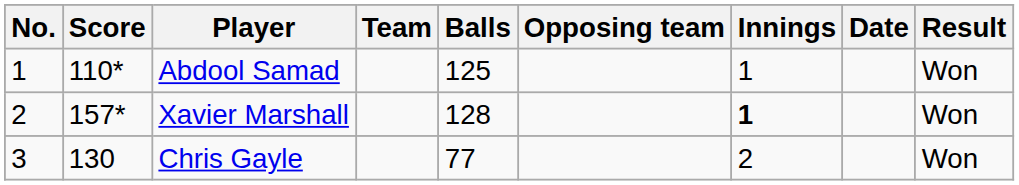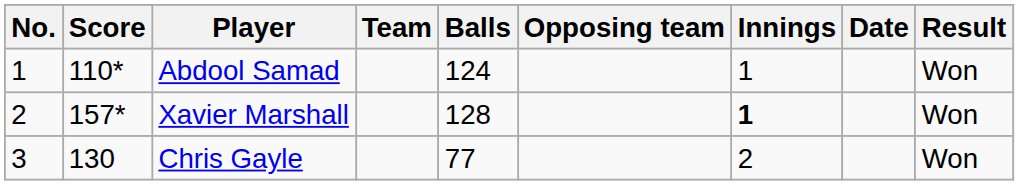 <table class="wikitable sortable" style="font-size:95%">
 <tr>
 <th>No.</th>
 <th>Score</th>
 <th>Player</th>
 <th>Team</th>
 <th>Balls</th>
 <th>Opposing team</th>
 <th>Innings</th>
 <th>Date</th>
 <th>Result</th>
 </tr>
 <tr>
 <td>1</td>
 <td>110*</td>
 <td><a href='#'>Abdool Samad</a></td>
 <td></td>
-<td> 125</td>
+<td> 124</td>
 <td></td>
 <td>1</td>
 <td></td>
 <td>Won</td>
 </tr>
 <tr>
 <td>2</td>
 <td>157*</td>
 <td><a href='#'>Xavier Marshall</a></td>
 <td></td>
 <td> 128</td>
 <td></td>
 <td><strong>1</strong></td>
 <td></td>
 <td>Won</td>
 </tr>
 <tr>
 <td>3</td>
 <td>130</td>
 <td><a href='#'>Chris Gayle</a></td>
 <td></td>
 <td> 77</td>
 <td></td>
 <td>2</td>
 <td></td>
 <td>Won</td>
 </tr>
 </table>
